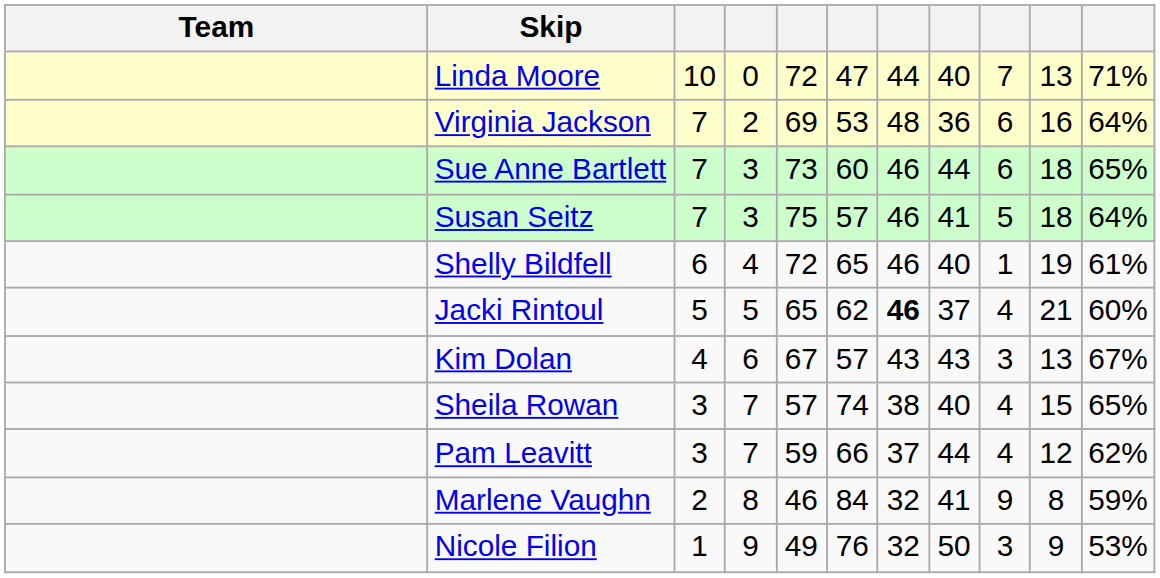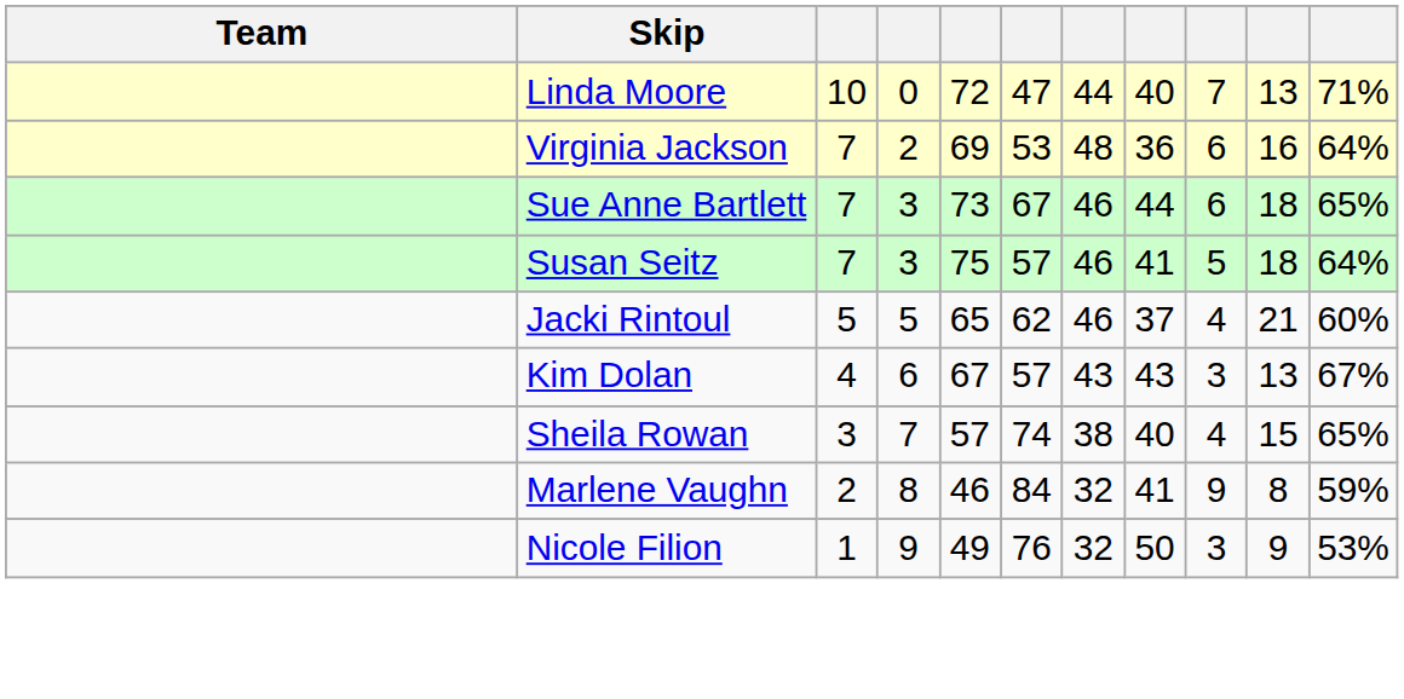 <table class="wikitable" style="text-align: center;">
 <tr>
 <th bgcolor="#efefef" width="220">Team</th>
 <th bgcolor="#efefef" width="125">Skip</th>
 <th width=20></th>
 <th width=20></th>
 <th width=20></th>
 <th width=20></th>
 <th width=20></th>
 <th width=20></th>
 <th width=20></th>
 <th width=20></th>
 <th width=20></th>
 </tr>
 <tr bgcolor="#ffc">
 <td style="text-align: left;"></td>
 <td style="text-align: left;"><a href='#'>Linda Moore</a></td>
 <td>10</td>
 <td>0</td>
 <td>72</td>
 <td>47</td>
 <td>44</td>
 <td>40</td>
 <td>7</td>
 <td>13</td>
 <td>71%</td>
 </tr>
 <tr bgcolor="#ffc">
 <td style="text-align: left;"></td>
 <td style="text-align: left;"><a href='#'>Virginia Jackson</a></td>
 <td>7</td>
 <td>2</td>
 <td>69</td>
 <td>53</td>
 <td>48</td>
 <td>36</td>
 <td>6</td>
 <td>16</td>
 <td>64%</td>
 </tr>
 <tr bgcolor="#ccffcc">
 <td style="text-align: left;"></td>
 <td style="text-align: left;"><a href='#'>Sue Anne Bartlett</a></td>
 <td>7</td>
 <td>3</td>
 <td>73</td>
-<td>60</td>
+<td>67</td>
 <td>46</td>
 <td>44</td>
 <td>6</td>
 <td>18</td>
 <td>65%</td>
 </tr>
 <tr bgcolor="#ccffcc">
 <td style="text-align: left;"></td>
 <td style="text-align: left;"><a href='#'>Susan Seitz</a></td>
 <td>7</td>
 <td>3</td>
 <td>75</td>
 <td>57</td>
 <td>46</td>
 <td>41</td>
 <td>5</td>
 <td>18</td>
 <td>64%</td>
 </tr>
 <tr>
 <td style="text-align: left;"></td>
-<td style="text-align: left;"><a href='#'>Shelly Bildfell</a></td>
-<td>6</td>
-<td>4</td>
-<td>72</td>
-<td>65</td>
-<td>46</td>
-<td>40</td>
-<td>1</td>
-<td>19</td>
-<td>61%</td>
-</tr>
-<tr>
-<td style="text-align: left;"></td>
 <td style="text-align: left;"><a href='#'>Jacki Rintoul</a></td>
 <td>5</td>
 <td>5</td>
 <td>65</td>
 <td>62</td>
-<td><strong>46</strong></td>
+<td>46</td>
 <td>37</td>
 <td>4</td>
 <td>21</td>
 <td>60%</td>
 </tr>
 <tr>
 <td style="text-align: left;"></td>
 <td style="text-align: left;"><a href='#'>Kim Dolan</a></td>
 <td>4</td>
 <td>6</td>
 <td>67</td>
 <td>57</td>
 <td>43</td>
 <td>43</td>
 <td>3</td>
 <td>13</td>
 <td>67%</td>
 </tr>
 <tr>
 <td style="text-align: left;"></td>
 <td style="text-align: left;"><a href='#'>Sheila Rowan</a></td>
 <td>3</td>
 <td>7</td>
 <td>57</td>
 <td>74</td>
 <td>38</td>
 <td>40</td>
 <td>4</td>
 <td>15</td>
 <td>65%</td>
 </tr>
 <tr>
 <td style="text-align: left;"></td>
-<td style="text-align: left;"><a href='#'>Pam Leavitt</a></td>
-<td>3</td>
-<td>7</td>
-<td>59</td>
-<td>66</td>
-<td>37</td>
-<td>44</td>
-<td>4</td>
-<td>12</td>
-<td>62%</td>
-</tr>
-<tr>
-<td style="text-align: left;"></td>
 <td style="text-align: left;"><a href='#'>Marlene Vaughn</a></td>
 <td>2</td>
 <td>8</td>
 <td>46</td>
 <td>84</td>
 <td>32</td>
 <td>41</td>
 <td>9</td>
 <td>8</td>
 <td>59%</td>
 </tr>
 <tr>
 <td style="text-align: left;"></td>
 <td style="text-align: left;"><a href='#'>Nicole Filion</a></td>
 <td>1</td>
 <td>9</td>
 <td>49</td>
 <td>76</td>
 <td>32</td>
 <td>50</td>
 <td>3</td>
 <td>9</td>
 <td>53%</td>
 </tr>
 </table>
